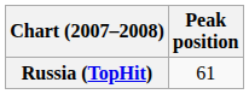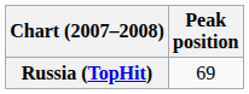 <table class="wikitable sortable plainrowheaders" style="text-align:center">
 <tr>
 <th scope="col">Chart (2007–2008)</th>
 <th scope="col">Peak<br>position</th>
 </tr>
 <tr>
 </tr>
 <tr>
 </tr>
 <tr>
 <th scope="row">Russia (<a href='#'>TopHit</a>)</th>
-<td>61</td>
+<td>69</td>
 </tr>
 <tr>
 </tr>
 <tr>
 </tr>
 <tr>
 </tr>
 <tr>
 </tr>
 <tr>
 </tr>
 </table>
